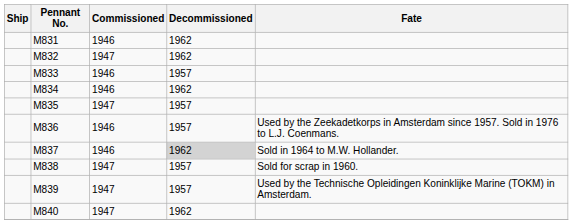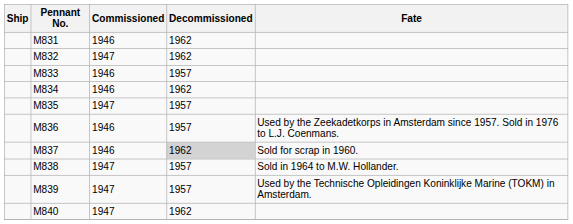 <table class="wikitable" style="font-size:97%;">
 <tr>
 <th>Ship</th>
 <th>Pennant No.</th>
 <th width="90">Commissioned</th>
 <th width="90">Decommissioned</th>
 <th>Fate</th>
 </tr>
 <tr>
 <td></td>
 <td>M831</td>
 <td>1946</td>
 <td>1962</td>
 <td></td>
 </tr>
 <tr>
 <td></td>
 <td>M832</td>
 <td>1947</td>
 <td>1962</td>
 <td></td>
 </tr>
 <tr>
 <td></td>
 <td>M833</td>
 <td>1946</td>
 <td>1957</td>
 <td></td>
 </tr>
 <tr>
 <td></td>
 <td>M834</td>
 <td>1946</td>
 <td>1962</td>
 <td></td>
 </tr>
 <tr>
 <td></td>
 <td>M835</td>
 <td>1947</td>
 <td>1957</td>
 <td></td>
 </tr>
 <tr>
 <td></td>
 <td>M836</td>
 <td>1946</td>
 <td>1957</td>
 <td>Used by the Zeekadetkorps in Amsterdam since 1957. Sold in 1976 to L.J. Coenmans.</td>
 </tr>
 <tr>
 <td></td>
 <td>M837</td>
 <td>1946</td>
 <td style="background: lightgrey;">1962</td>
-<td>Sold in 1964 to M.W. Hollander.</td>
+<td>Sold for scrap in 1960.</td>
 </tr>
 <tr>
 <td></td>
 <td>M838</td>
 <td>1947</td>
 <td>1957</td>
-<td>Sold for scrap in 1960.</td>
+<td>Sold in 1964 to M.W. Hollander.</td>
 </tr>
 <tr>
 <td></td>
 <td>M839</td>
 <td>1947</td>
 <td>1957</td>
 <td>Used by the Technische Opleidingen Koninklijke Marine (TOKM) in Amsterdam.</td>
 </tr>
 <tr>
 <td></td>
 <td>M840</td>
 <td>1947</td>
 <td>1962</td>
 <td></td>
 </tr>
 <tr>
 </tr>
 </table>
